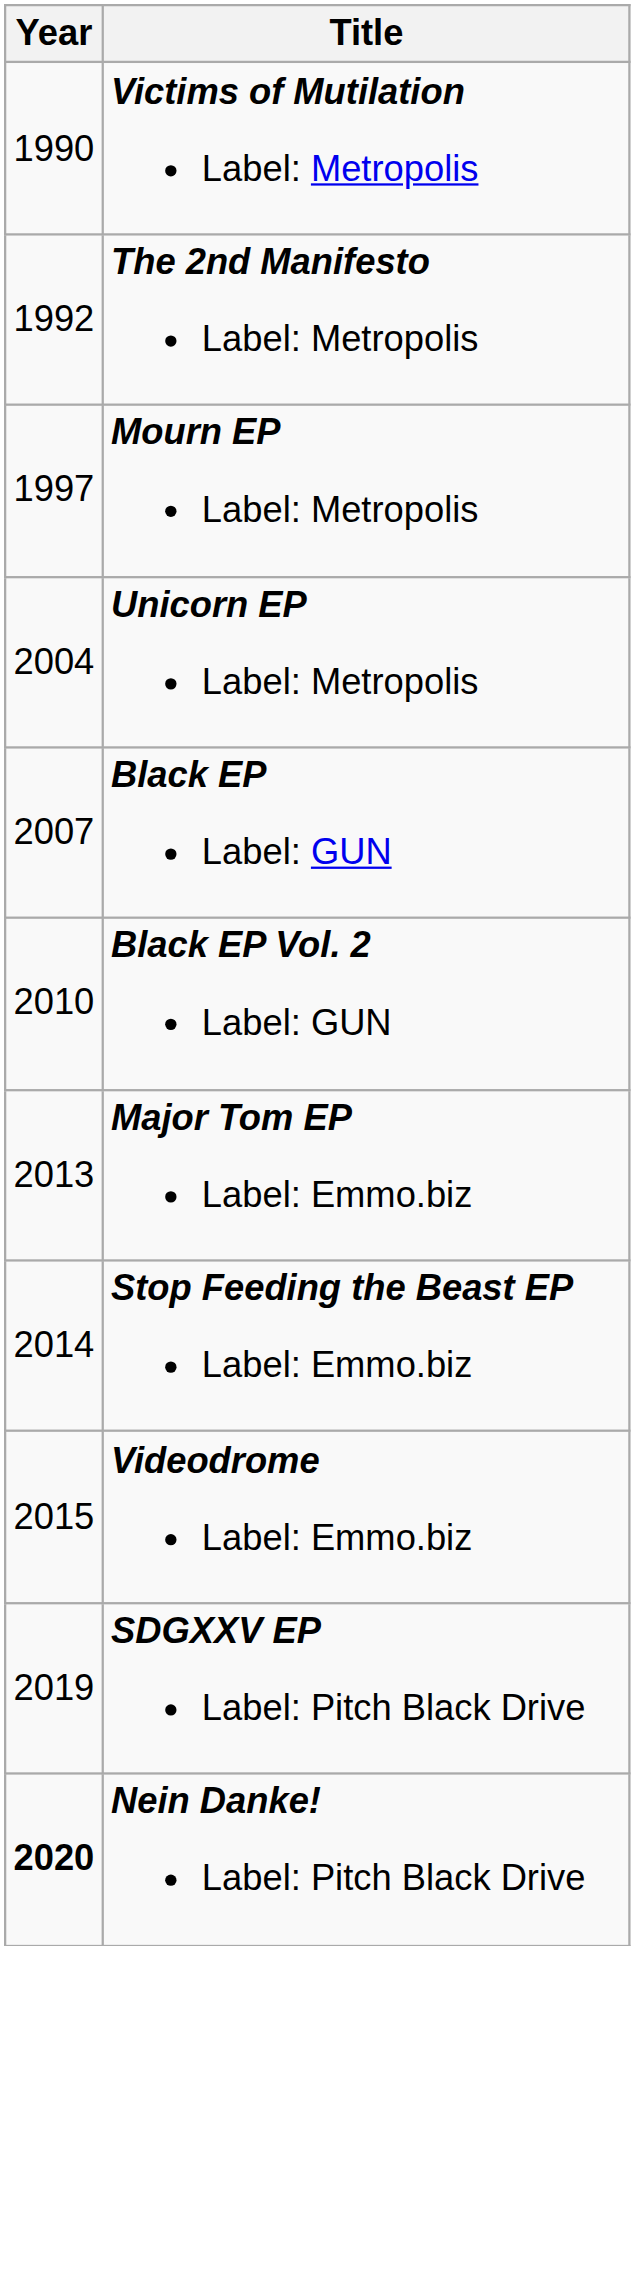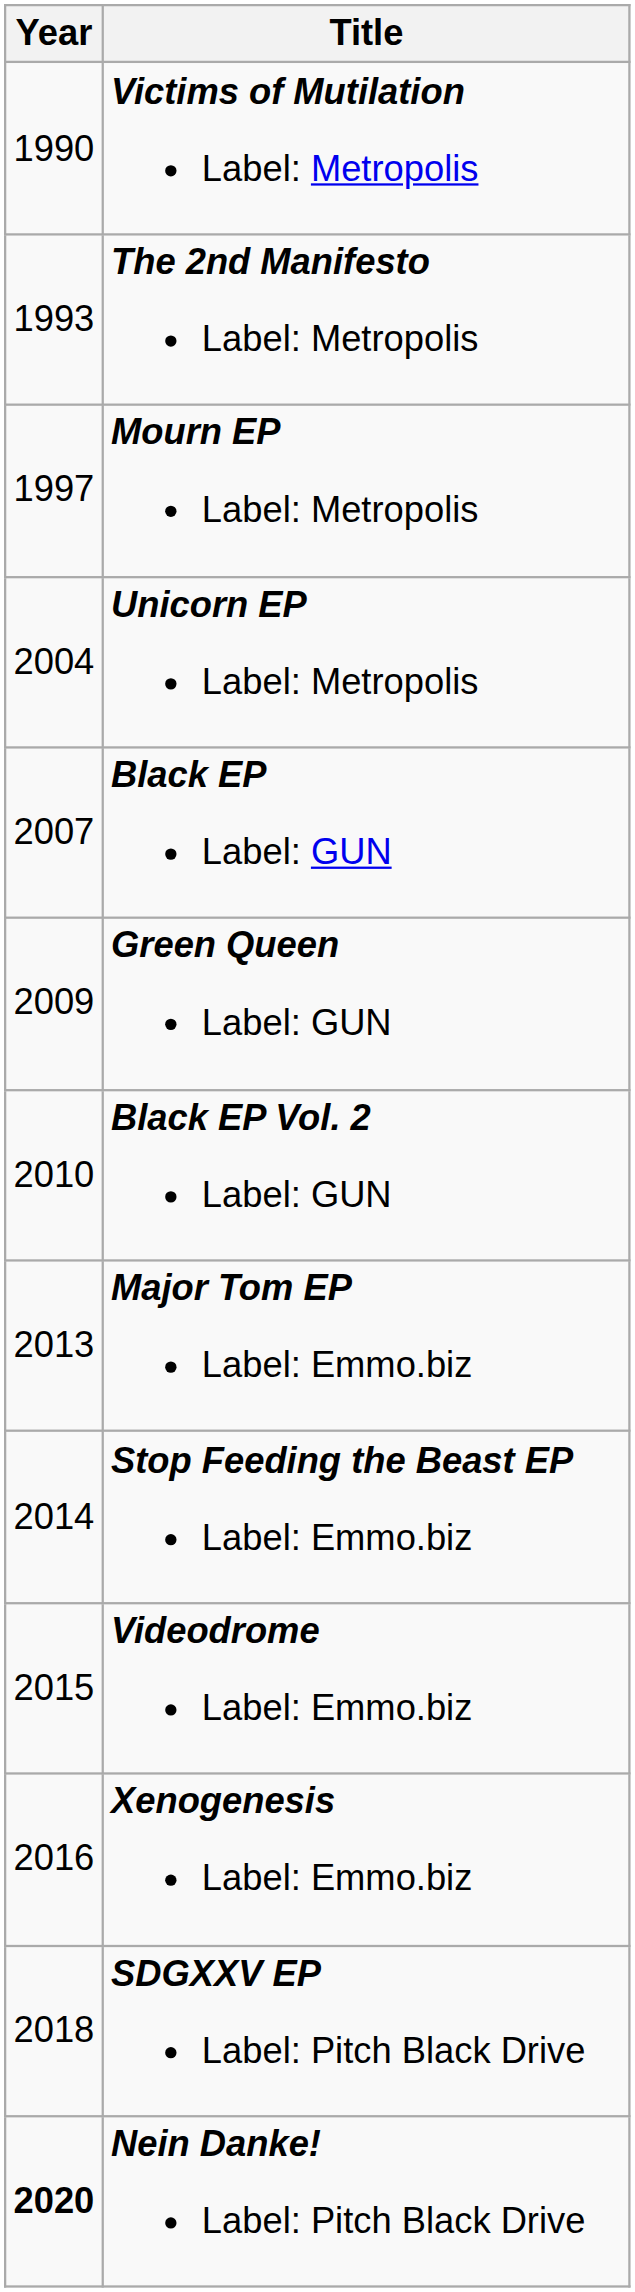 <table class=wikitable style=text-align:center;>
 <tr>
 <th>Year</th>
 <th width=225px>Title</th>
 </tr>
 <tr>
 <td>1990</td>
 <td align=left><strong><em>Victims of Mutilation</em></strong><br><ul><li>Label: <a href='#'>Metropolis</a></li></ul></td>
 </tr>
 <tr>
-<td>1992</td>
+<td>1993</td>
 <td align=left><strong><em>The 2nd Manifesto</em></strong><br><ul><li>Label: Metropolis</li></ul></td>
 </tr>
 <tr>
 <td>1997</td>
 <td align=left><strong><em>Mourn EP</em></strong><br><ul><li>Label: Metropolis</li></ul></td>
 </tr>
 <tr>
 <td>2004</td>
 <td align=left><strong><em>Unicorn EP</em></strong><br><ul><li>Label: Metropolis</li></ul></td>
 </tr>
 <tr>
 <td>2007</td>
 <td align=left><strong><em>Black EP</em></strong><br><ul><li>Label: <a href='#'>GUN</a></li></ul></td>
+</tr>
+<tr>
+<td>2009</td>
+<td align=left><strong><em>Green Queen</em></strong><br><ul><li>Label: GUN</li></ul></td>
 </tr>
 <tr>
 <td>2010</td>
 <td align=left><strong><em>Black EP Vol. 2</em></strong><br><ul><li>Label: GUN</li></ul></td>
 </tr>
 <tr>
 <td>2013</td>
 <td align=left><strong><em>Major Tom EP</em></strong><br><ul><li>Label: Emmo.biz</li></ul></td>
 </tr>
 <tr>
 <td>2014</td>
 <td align=left><strong><em>Stop Feeding the Beast EP</em></strong><br><ul><li>Label: Emmo.biz</li></ul></td>
 </tr>
 <tr>
 <td>2015</td>
 <td align=left><strong><em>Videodrome</em></strong><br><ul><li>Label: Emmo.biz</li></ul></td>
 </tr>
 <tr>
-<td>2019</td>
+<td>2016</td>
+<td align=left><strong><em>Xenogenesis</em></strong><br><ul><li>Label: Emmo.biz</li></ul></td>
+</tr>
+<tr>
+<td>2018</td>
 <td align=left><strong><em>SDGXXV EP</em></strong><br><ul><li>Label: Pitch Black Drive</li></ul></td>
 </tr>
 <tr>
 <td><strong>2020</strong></td>
 <td align=left><strong><em>Nein Danke!</em></strong><br><ul><li>Label: Pitch Black Drive</li></ul></td>
 </tr>
 </table>
